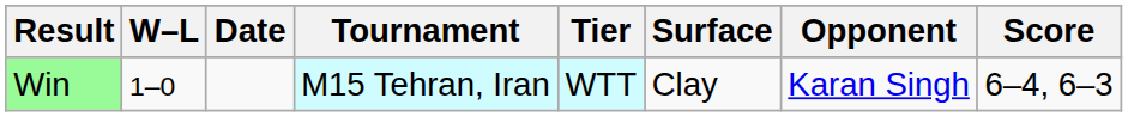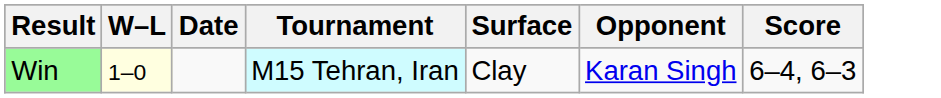 <table class="wikitable">
 <tr>
 <th>Result</th>
 <th class="W">W–L</th>
 <th>Date</th>
 <th>Tournament</th>
-<th>Tier</th>
 <th>Surface</th>
 <th>Opponent</th>
 <th class="unsortable">Score</th>
 </tr>
 <tr>
 <td bgcolor=98fb98>Win</td>
-<td><small>1–0</small></td>
+<td style="background: lightyellow;"><small>1–0</small></td>
 <td></td>
 <td style="background:#cffcff;">M15 Tehran, Iran</td>
-<td style="background:#cffcff;">WTT</td>
 <td>Clay</td>
 <td> <a href='#'>Karan Singh</a></td>
 <td>6–4, 6–3</td>
 </tr>
 </table>
